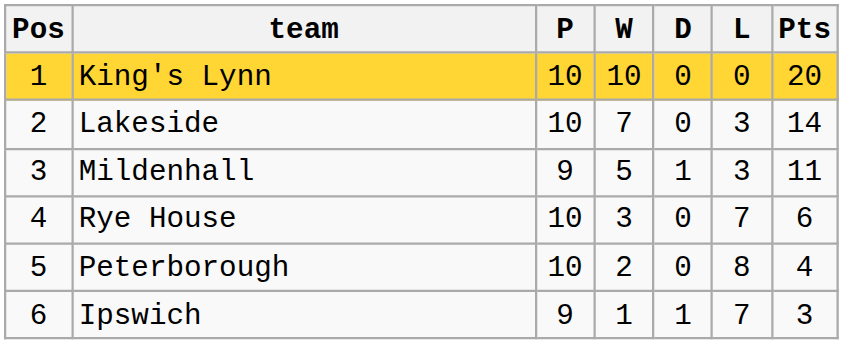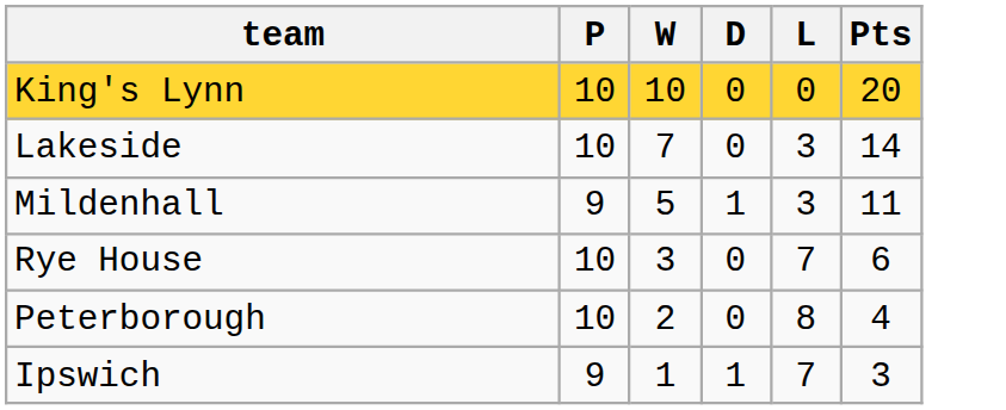 <table class="wikitable" style="font-size: 100%">
 <tr>
-<th width=20>Pos</th>
 <th width=200>team</th>
 <th width=20>P</th>
 <th width=20>W</th>
 <th width=20>D</th>
 <th width=20>L</th>
 <th width=20>Pts</th>
 </tr>
 <tr align=center style="background: #FFD633;">
-<td>1</td>
 <td align="left">King's Lynn</td>
 <td>10</td>
 <td>10</td>
 <td>0</td>
 <td>0</td>
 <td>20</td>
 </tr>
 <tr align=center>
-<td>2</td>
 <td align="left">Lakeside</td>
 <td>10</td>
 <td>7</td>
 <td>0</td>
 <td>3</td>
 <td>14</td>
 </tr>
 <tr align=center>
-<td>3</td>
 <td align="left">Mildenhall</td>
 <td>9</td>
 <td>5</td>
 <td>1</td>
 <td>3</td>
 <td>11</td>
 </tr>
 <tr align=center>
-<td>4</td>
 <td align="left">Rye House</td>
 <td>10</td>
 <td>3</td>
 <td>0</td>
 <td>7</td>
 <td>6</td>
 </tr>
 <tr align=center>
-<td>5</td>
 <td align="left">Peterborough</td>
 <td>10</td>
 <td>2</td>
 <td>0</td>
 <td>8</td>
 <td>4</td>
 </tr>
 <tr align=center>
-<td>6</td>
 <td align="left">Ipswich</td>
 <td>9</td>
 <td>1</td>
 <td>1</td>
 <td>7</td>
 <td>3</td>
 </tr>
 </table>
